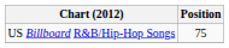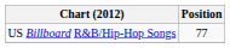 <table class="wikitable sortable">
 <tr>
 <th>Chart (2012)</th>
 <th>Position</th>
 </tr>
 <tr>
 <td>US <em><a href='#'>Billboard</a></em> <a href='#'>R&B/Hip-Hop Songs</a></td>
-<td align="center">75</td>
+<td align="center">77</td>
 </tr>
 <tr>
 </tr>
 </table>
